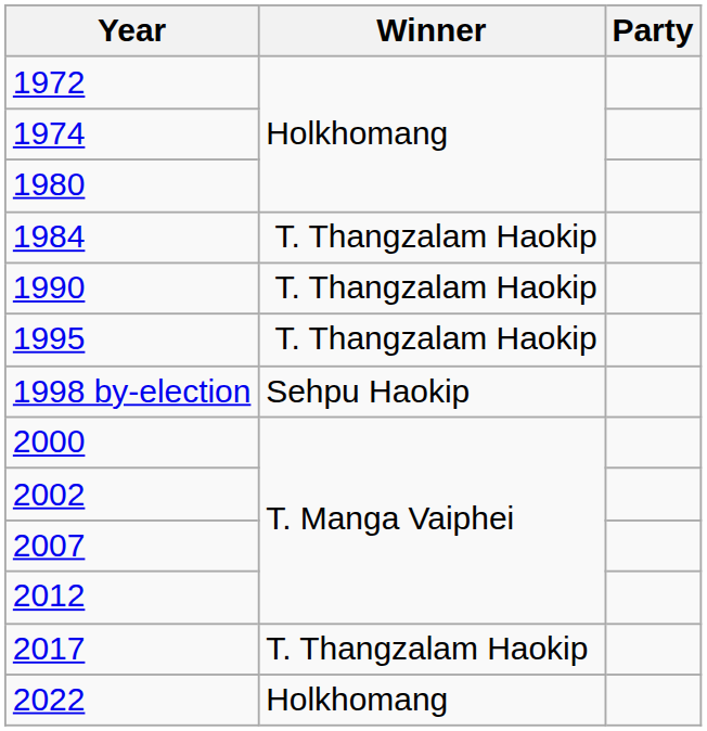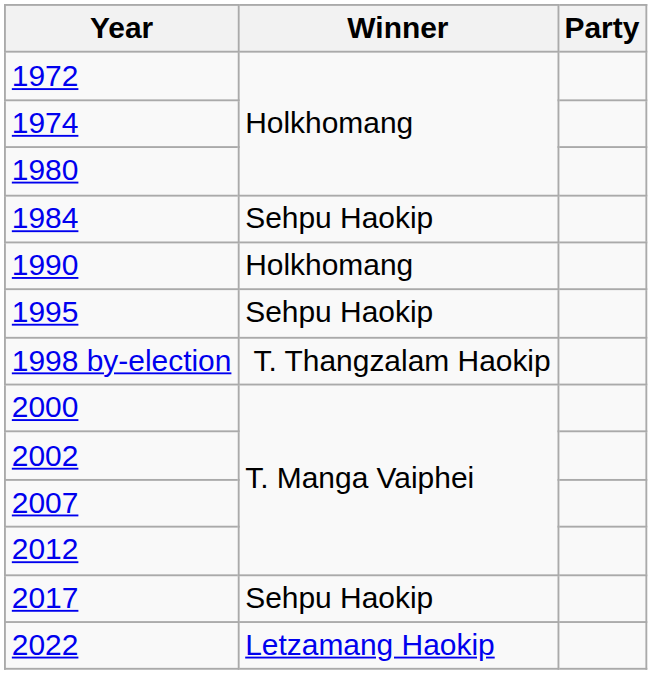 <table class="wikitable">
 <tr>
 <th>Year</th>
 <th>Winner</th>
 <th colspan="2">Party</th>
 </tr>
 <tr>
 <td><a href='#'>1972</a></td>
 <td rowspan=3>Holkhomang</td>
 <td></td>
 </tr>
 <tr>
 <td><a href='#'>1974</a></td>
 <td></td>
 </tr>
 <tr>
 <td><a href='#'>1980</a></td>
 <td></td>
 </tr>
 <tr>
 <td><a href='#'>1984</a></td>
-<td> T. Thangzalam Haokip</td>
+<td>Sehpu Haokip</td>
 </tr>
 <tr>
 <td><a href='#'>1990</a></td>
-<td> T. Thangzalam Haokip</td>
+<td>Holkhomang</td>
 <td></td>
 </tr>
 <tr>
 <td><a href='#'>1995</a></td>
-<td> T. Thangzalam Haokip</td>
+<td>Sehpu Haokip</td>
 <td></td>
 </tr>
 <tr>
 <td><a href='#'>1998 by-election</a></td>
-<td>Sehpu Haokip</td>
+<td> T. Thangzalam Haokip</td>
 <td></td>
 </tr>
 <tr>
 <td><a href='#'>2000</a></td>
 <td rowspan=4>T. Manga Vaiphei</td>
 <td></td>
 </tr>
 <tr>
 <td><a href='#'>2002</a></td>
 <td></td>
 </tr>
 <tr>
 <td><a href='#'>2007</a></td>
 <td></td>
 </tr>
 <tr>
 <td><a href='#'>2012</a></td>
 </tr>
 <tr>
 <td><a href='#'>2017</a></td>
-<td>T. Thangzalam Haokip</td>
+<td>Sehpu Haokip</td>
 <td></td>
 </tr>
 <tr>
 <td><a href='#'>2022</a></td>
-<td>Holkhomang</td>
+<td><a href='#'>Letzamang Haokip</a></td>
 </tr>
 </table>
